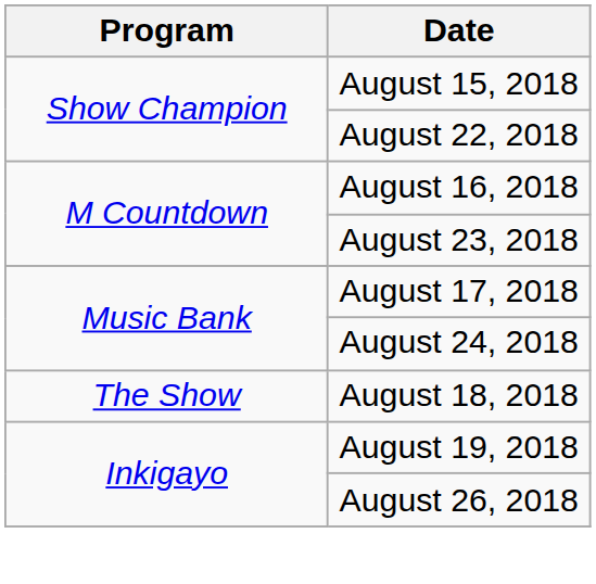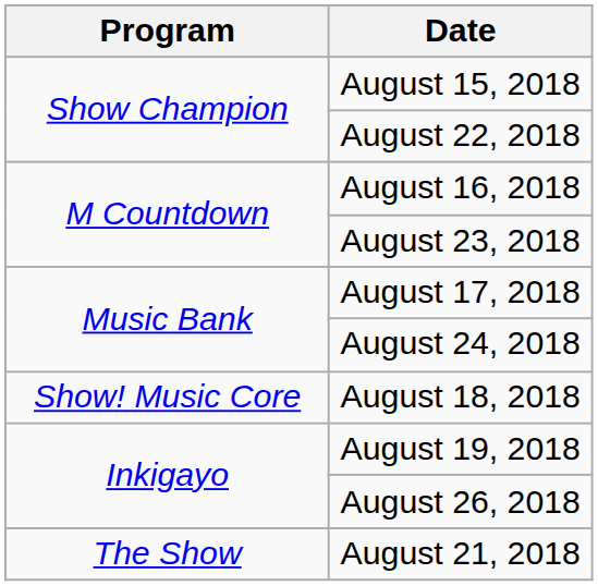 <table class="sortable wikitable" style="text-align:center;">
 <tr>
 <th width="150">Program</th>
 <th width="120">Date</th>
 </tr>
 <tr>
 <td rowspan="2"><em><a href='#'>Show Champion</a></em></td>
 <td>August 15, 2018</td>
 </tr>
 <tr>
 <td>August 22, 2018</td>
 </tr>
 <tr>
 <td rowspan="2"><em><a href='#'>M Countdown</a></em></td>
 <td>August 16, 2018</td>
 </tr>
 <tr>
 <td>August 23, 2018</td>
 </tr>
 <tr>
 <td rowspan="2"><em><a href='#'>Music Bank</a></em></td>
 <td>August 17, 2018</td>
 </tr>
 <tr>
 <td>August 24, 2018</td>
 </tr>
 <tr>
-<td><em><a href='#'>The Show</a></em></td>
+<td><em><a href='#'>Show! Music Core</a></em></td>
 <td>August 18, 2018</td>
 </tr>
 <tr>
 <td rowspan="2"><em><a href='#'>Inkigayo</a></em></td>
 <td>August 19, 2018</td>
 </tr>
 <tr>
 <td>August 26, 2018</td>
 </tr>
+<tr>
+<td><em><a href='#'>The Show</a></em></td>
+<td>August 21, 2018</td>
+</tr>
 </table>
